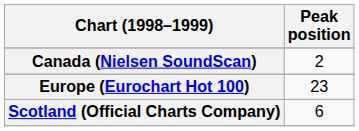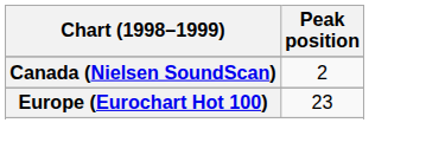 <table class="wikitable sortable plainrowheaders" style="text-align:center">
 <tr>
 <th scope="col">Chart (1998–1999)</th>
 <th scope="col">Peak<br>position</th>
 </tr>
 <tr>
 </tr>
 <tr>
 </tr>
 <tr>
 <th scope="row">Canada (<a href='#'>Nielsen SoundScan</a>)</th>
 <td>2</td>
 </tr>
 <tr>
 </tr>
 <tr>
 <th scope="row">Europe (<a href='#'>Eurochart Hot 100</a>)</th>
 <td>23</td>
 </tr>
 <tr>
 </tr>
 <tr>
 </tr>
 <tr>
-<th scope="row"><a href='#'>Scotland</a> (Official Charts Company)</th>
-<td>6</td>
-</tr>
-<tr>
 </tr>
 <tr>
 </tr>
 <tr>
 </tr>
 <tr>
 </tr>
 <tr>
 </tr>
 <tr>
 </tr>
 </table>
